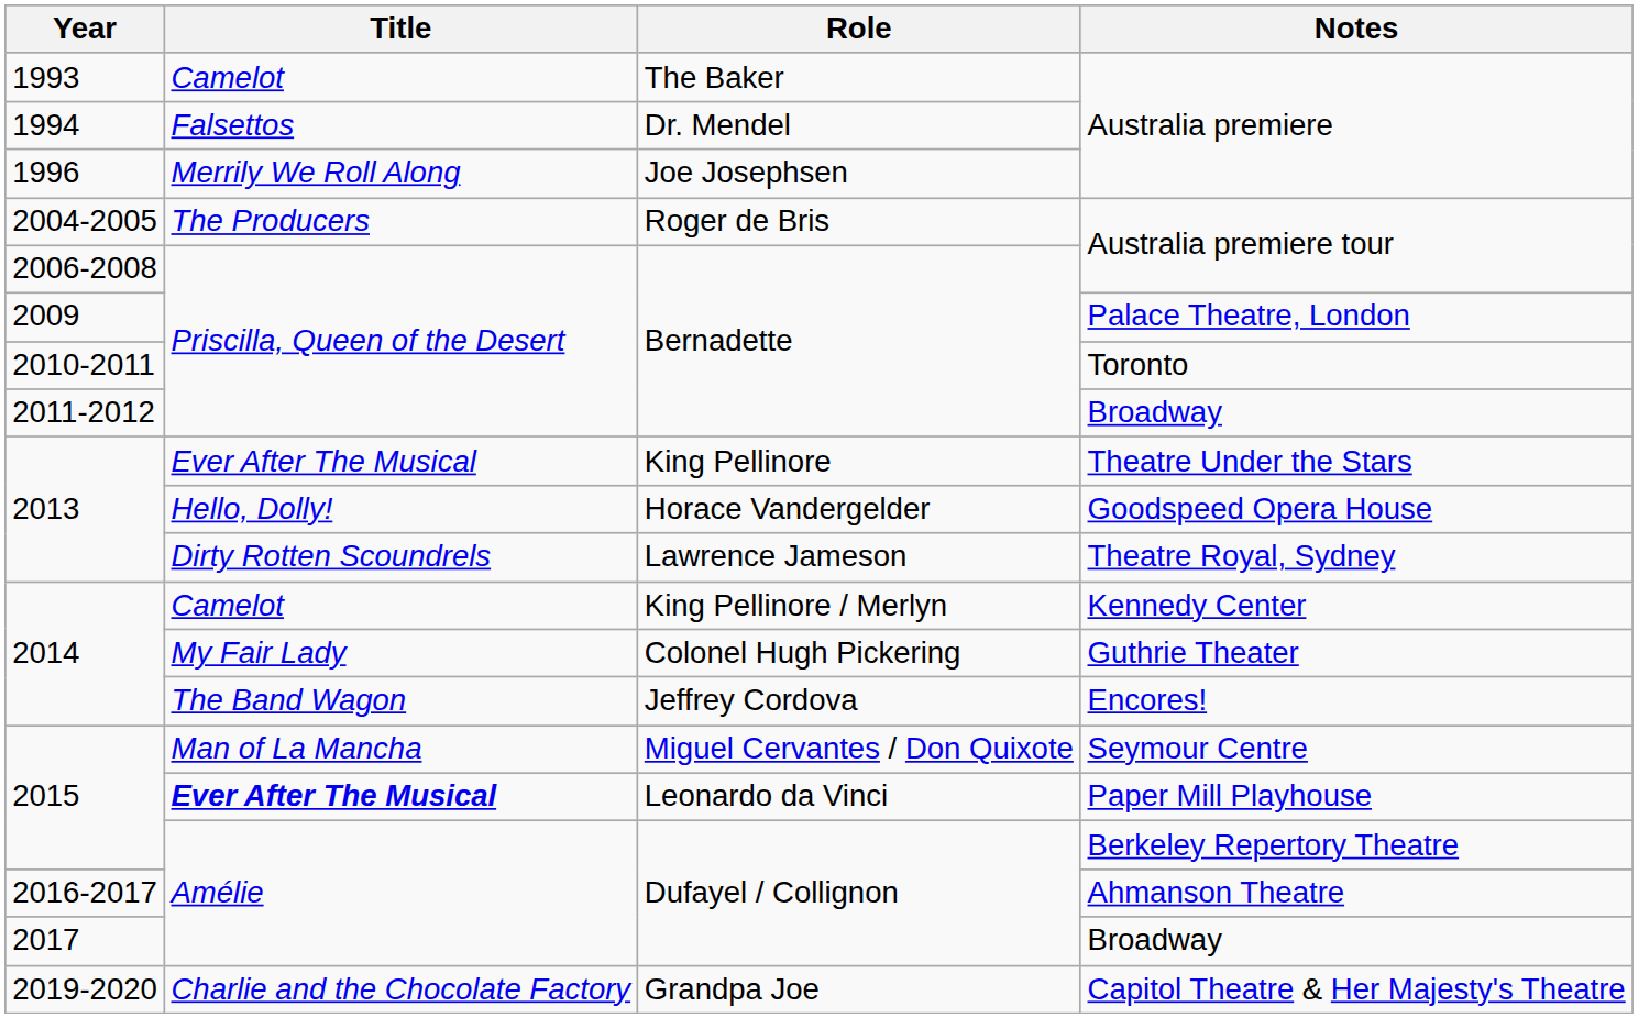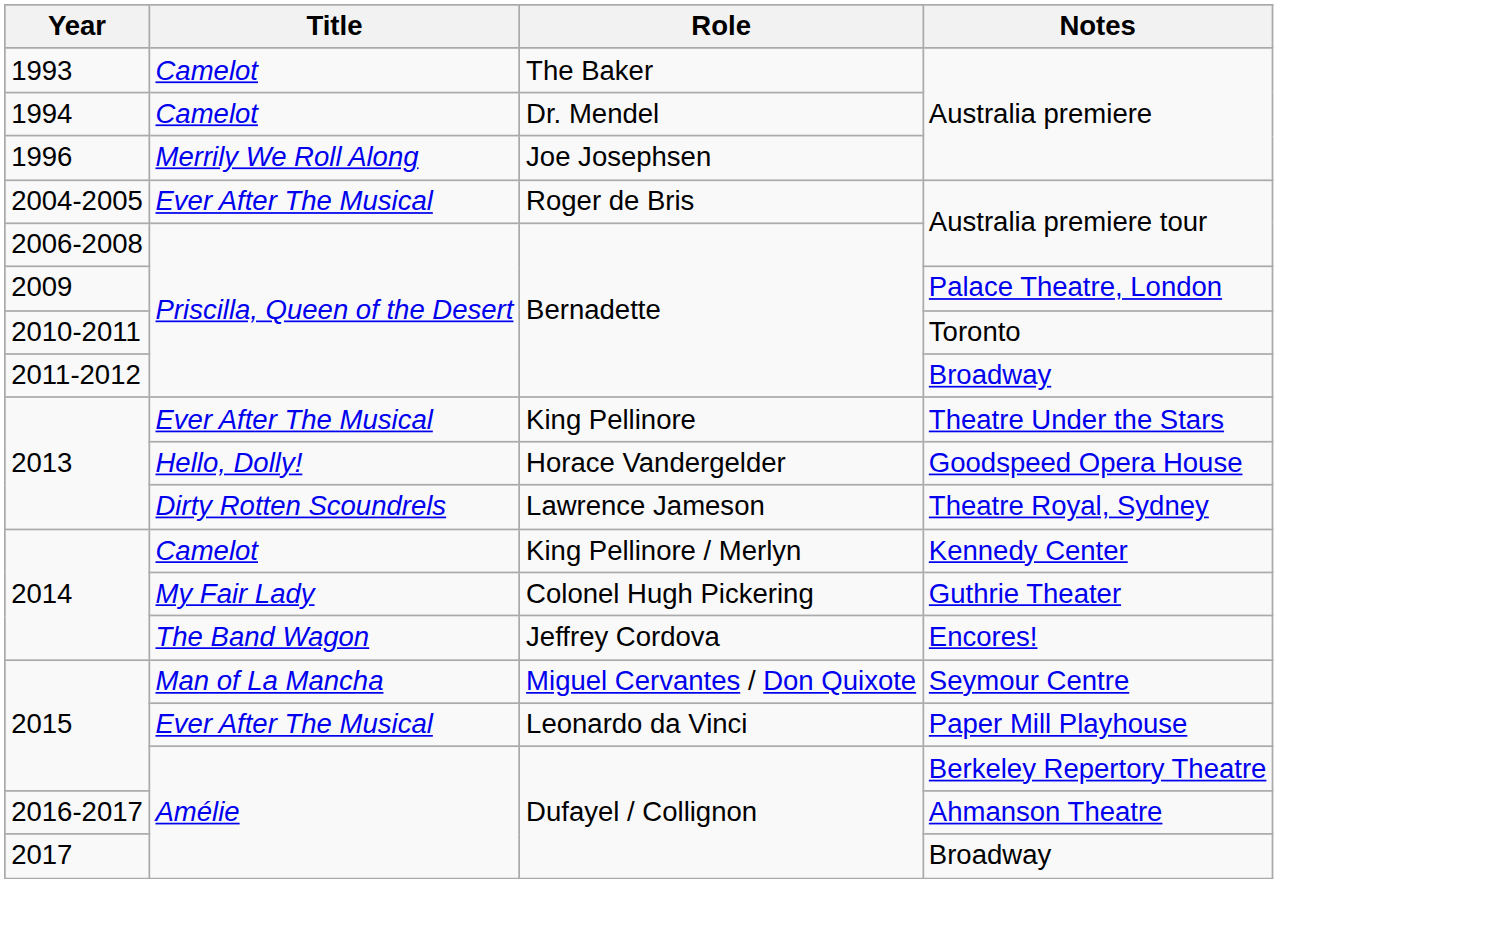 <table class=wikitable>
 <tr>
 <th>Year</th>
 <th>Title</th>
 <th>Role</th>
 <th>Notes</th>
 </tr>
 <tr>
 <td>1993</td>
 <td><em><a href='#'>Camelot</a></em></td>
 <td>The Baker</td>
 <td rowspan=3>Australia premiere</td>
 </tr>
 <tr>
 <td>1994</td>
-<td><em><a href='#'>Falsettos</a></em></td>
+<td><em><a href='#'>Camelot</a></em></td>
 <td>Dr. Mendel</td>
 </tr>
 <tr>
 <td>1996</td>
 <td><em><a href='#'>Merrily We Roll Along</a></em></td>
 <td>Joe Josephsen</td>
 </tr>
 <tr>
 <td>2004-2005</td>
-<td><em><a href='#'>The Producers</a></em></td>
+<td><em><a href='#'>Ever After The Musical</a></em></td>
 <td>Roger de Bris</td>
 <td rowspan=2>Australia premiere tour</td>
 </tr>
 <tr>
 <td>2006-2008</td>
 <td rowspan=4><em><a href='#'>Priscilla, Queen of the Desert</a></em></td>
 <td rowspan=4>Bernadette</td>
 </tr>
 <tr>
 <td>2009</td>
 <td><a href='#'>Palace Theatre, London</a></td>
 </tr>
 <tr>
 <td>2010-2011</td>
 <td>Toronto</td>
 </tr>
 <tr>
 <td>2011-2012</td>
 <td><a href='#'>Broadway</a></td>
 </tr>
 <tr>
 <td rowspan=3>2013</td>
 <td><em><a href='#'>Ever After The Musical</a></em></td>
 <td>King Pellinore</td>
 <td><a href='#'>Theatre Under the Stars</a></td>
 </tr>
 <tr>
 <td><em><a href='#'>Hello, Dolly!</a></em></td>
 <td>Horace Vandergelder</td>
 <td><a href='#'>Goodspeed Opera House</a></td>
 </tr>
 <tr>
 <td><em><a href='#'>Dirty Rotten Scoundrels</a></em></td>
 <td>Lawrence Jameson</td>
 <td><a href='#'>Theatre Royal, Sydney</a></td>
 </tr>
 <tr>
 <td rowspan=3>2014</td>
 <td><em><a href='#'>Camelot</a></em></td>
 <td>King Pellinore / Merlyn</td>
 <td><a href='#'>Kennedy Center</a></td>
 </tr>
 <tr>
 <td><em><a href='#'>My Fair Lady</a></em></td>
 <td>Colonel Hugh Pickering</td>
 <td><a href='#'>Guthrie Theater</a></td>
 </tr>
 <tr>
 <td><em><a href='#'>The Band Wagon</a></em></td>
 <td>Jeffrey Cordova</td>
 <td><a href='#'>Encores!</a></td>
 </tr>
 <tr>
 <td rowspan=3>2015</td>
 <td><em><a href='#'>Man of La Mancha</a></em></td>
 <td><a href='#'>Miguel Cervantes</a> / <a href='#'>Don Quixote</a></td>
 <td><a href='#'>Seymour Centre</a></td>
 </tr>
 <tr>
-<td><strong><em><a href='#'>Ever After The Musical</a></em></strong></td>
+<td><em><a href='#'>Ever After The Musical</a></em></td>
 <td>Leonardo da Vinci</td>
 <td><a href='#'>Paper Mill Playhouse</a></td>
 </tr>
 <tr>
 <td rowspan=3><em><a href='#'>Amélie</a></em></td>
 <td rowspan=3>Dufayel / Collignon</td>
 <td><a href='#'>Berkeley Repertory Theatre</a></td>
 </tr>
 <tr>
 <td>2016-2017</td>
 <td><a href='#'>Ahmanson Theatre</a></td>
 </tr>
 <tr>
 <td>2017</td>
 <td>Broadway</td>
 </tr>
-<tr>
-<td>2019-2020</td>
-<td><em><a href='#'>Charlie and the Chocolate Factory</a></em></td>
-<td>Grandpa Joe</td>
-<td><a href='#'>Capitol Theatre</a> & <a href='#'>Her Majesty's Theatre</a></td>
-</tr>
 </table>
